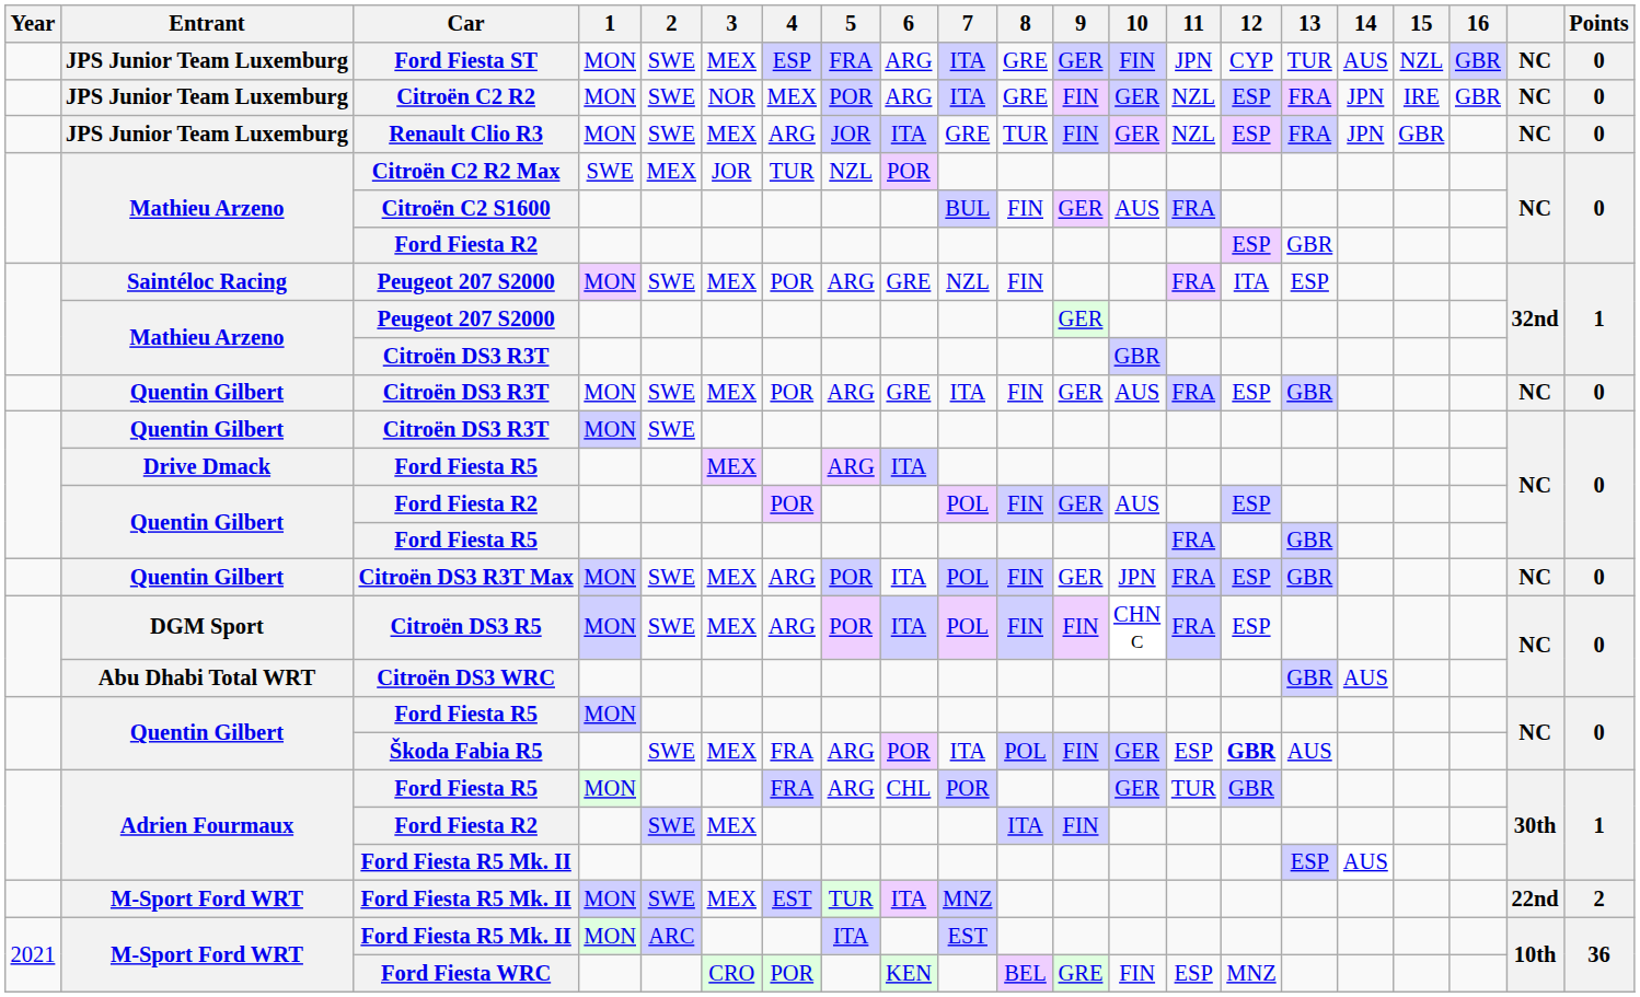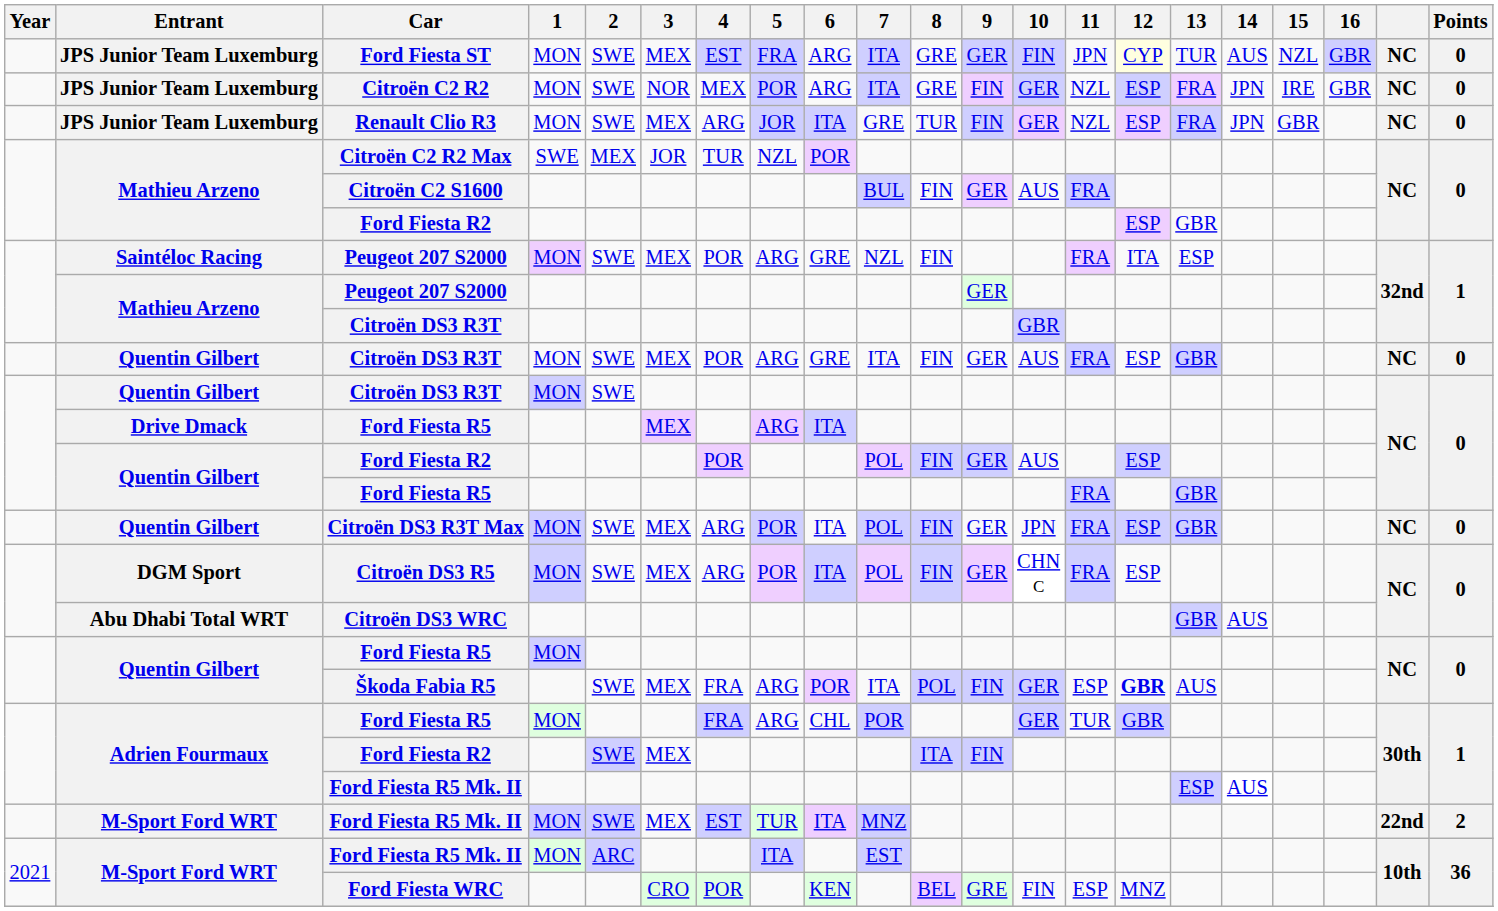 <table class="wikitable" style="text-align:center; font-size:90%">
 <tr>
 <th>Year</th>
 <th>Entrant</th>
 <th>Car</th>
 <th>1</th>
 <th>2</th>
 <th>3</th>
 <th>4</th>
 <th>5</th>
 <th>6</th>
 <th>7</th>
 <th>8</th>
 <th>9</th>
 <th>10</th>
 <th>11</th>
 <th>12</th>
 <th>13</th>
 <th>14</th>
 <th>15</th>
 <th>16</th>
 <th></th>
 <th>Points</th>
 </tr>
 <tr>
 <td></td>
 <th>JPS Junior Team Luxemburg</th>
 <th><a href='#'>Ford Fiesta ST</a></th>
 <td><a href='#'>MON</a></td>
 <td><a href='#'>SWE</a></td>
 <td><a href='#'>MEX</a></td>
-<td style="background:#cfcfff"><a href='#'>ESP</a><br></td>
+<td style="background:#CFCFFF"><a href='#'>EST</a><br></td>
 <td style="background:#cfcfff"><a href='#'>FRA</a><br></td>
 <td><a href='#'>ARG</a></td>
 <td style="background:#cfcfff"><a href='#'>ITA</a><br></td>
 <td><a href='#'>GRE</a></td>
 <td style="background:#cfcfff"><a href='#'>GER</a><br></td>
 <td style="background:#cfcfff"><a href='#'>FIN</a><br></td>
 <td><a href='#'>JPN</a></td>
-<td><a href='#'>CYP</a></td>
+<td style="background: lightyellow;"><a href='#'>CYP</a></td>
 <td><a href='#'>TUR</a></td>
 <td><a href='#'>AUS</a></td>
 <td><a href='#'>NZL</a></td>
 <td style="background:#cfcfff"><a href='#'>GBR</a><br></td>
 <th>NC</th>
 <th>0</th>
 </tr>
 <tr>
 <td></td>
 <th>JPS Junior Team Luxemburg</th>
 <th><a href='#'>Citroën C2 R2</a></th>
 <td><a href='#'>MON</a></td>
 <td><a href='#'>SWE</a></td>
 <td><a href='#'>NOR</a></td>
 <td><a href='#'>MEX</a></td>
 <td style="background:#cfcfff"><a href='#'>POR</a><br></td>
 <td><a href='#'>ARG</a></td>
 <td style="background:#cfcfff"><a href='#'>ITA</a><br></td>
 <td><a href='#'>GRE</a></td>
 <td style="background:#EFCFFF"><a href='#'>FIN</a><br></td>
 <td style="background:#cfcfff"><a href='#'>GER</a><br></td>
 <td><a href='#'>NZL</a></td>
 <td style="background:#cfcfff"><a href='#'>ESP</a><br></td>
 <td style="background:#EFCFFF"><a href='#'>FRA</a><br></td>
 <td><a href='#'>JPN</a></td>
 <td><a href='#'>IRE</a></td>
 <td><a href='#'>GBR</a></td>
 <th>NC</th>
 <th>0</th>
 </tr>
 <tr>
 <td></td>
 <th>JPS Junior Team Luxemburg</th>
 <th><a href='#'>Renault Clio R3</a></th>
 <td><a href='#'>MON</a></td>
 <td><a href='#'>SWE</a></td>
 <td><a href='#'>MEX</a></td>
 <td><a href='#'>ARG</a></td>
 <td style="background:#cfcfff"><a href='#'>JOR</a><br></td>
 <td style="background:#cfcfff"><a href='#'>ITA</a><br></td>
 <td><a href='#'>GRE</a></td>
 <td><a href='#'>TUR</a></td>
 <td style="background:#cfcfff"><a href='#'>FIN</a><br></td>
 <td style="background:#EFCFFF"><a href='#'>GER</a><br></td>
 <td><a href='#'>NZL</a></td>
 <td style="background:#EFCFFF"><a href='#'>ESP</a><br></td>
 <td style="background:#cfcfff"><a href='#'>FRA</a><br></td>
 <td><a href='#'>JPN</a></td>
 <td><a href='#'>GBR</a></td>
 <td></td>
 <th>NC</th>
 <th>0</th>
 </tr>
 <tr>
 <td rowspan="3"></td>
 <th rowspan="3"><a href='#'>Mathieu Arzeno</a></th>
 <th><a href='#'>Citroën C2 R2 Max</a></th>
 <td><a href='#'>SWE</a></td>
 <td><a href='#'>MEX</a></td>
 <td><a href='#'>JOR</a></td>
 <td><a href='#'>TUR</a></td>
 <td><a href='#'>NZL</a></td>
 <td style="background:#EFCFFF"><a href='#'>POR</a><br></td>
 <td></td>
 <td></td>
 <td></td>
 <td></td>
 <td></td>
 <td></td>
 <td></td>
 <td></td>
 <td></td>
 <td></td>
 <th rowspan="3">NC</th>
 <th rowspan="3">0</th>
 </tr>
 <tr>
 <th><a href='#'>Citroën C2 S1600</a></th>
 <td></td>
 <td></td>
 <td></td>
 <td></td>
 <td></td>
 <td></td>
 <td style="background:#CFCFFF"><a href='#'>BUL</a><br></td>
 <td><a href='#'>FIN</a></td>
 <td style="background:#EFCFFF"><a href='#'>GER</a><br></td>
 <td><a href='#'>AUS</a></td>
 <td style="background:#CFCFFF"><a href='#'>FRA</a><br></td>
 <td></td>
 <td></td>
 <td></td>
 <td></td>
 <td></td>
 </tr>
 <tr>
 <th><a href='#'>Ford Fiesta R2</a></th>
 <td></td>
 <td></td>
 <td></td>
 <td></td>
 <td></td>
 <td></td>
 <td></td>
 <td></td>
 <td></td>
 <td></td>
 <td></td>
 <td style="background:#EFCFFF"><a href='#'>ESP</a><br></td>
 <td><a href='#'>GBR</a></td>
 <td></td>
 <td></td>
 <td></td>
 </tr>
 <tr>
 <td rowspan="3"></td>
 <th><a href='#'>Saintéloc Racing</a></th>
 <th><a href='#'>Peugeot 207 S2000</a></th>
 <td style="background:#EFCFFF"><a href='#'>MON</a><br></td>
 <td><a href='#'>SWE</a></td>
 <td><a href='#'>MEX</a></td>
 <td><a href='#'>POR</a></td>
 <td><a href='#'>ARG</a></td>
 <td><a href='#'>GRE</a></td>
 <td><a href='#'>NZL</a></td>
 <td><a href='#'>FIN</a></td>
 <td></td>
 <td></td>
 <td style="background:#EFCFFF"><a href='#'>FRA</a><br></td>
 <td><a href='#'>ITA</a></td>
 <td><a href='#'>ESP</a></td>
 <td></td>
 <td></td>
 <td></td>
 <th rowspan="3">32nd</th>
 <th rowspan="3">1</th>
 </tr>
 <tr>
 <th rowspan="2"><a href='#'>Mathieu Arzeno</a></th>
 <th><a href='#'>Peugeot 207 S2000</a></th>
 <td></td>
 <td></td>
 <td></td>
 <td></td>
 <td></td>
 <td></td>
 <td></td>
 <td></td>
 <td style="background:#DFFFDF"><a href='#'>GER</a><br></td>
 <td></td>
 <td></td>
 <td></td>
 <td></td>
 <td></td>
 <td></td>
 <td></td>
 </tr>
 <tr>
 <th><a href='#'>Citroën DS3 R3T</a></th>
 <td></td>
 <td></td>
 <td></td>
 <td></td>
 <td></td>
 <td></td>
 <td></td>
 <td></td>
 <td></td>
 <td style="background:#CFCFFF"><a href='#'>GBR</a><br></td>
 <td></td>
 <td></td>
 <td></td>
 <td></td>
 <td></td>
 <td></td>
 </tr>
 <tr>
 <td></td>
 <th><a href='#'>Quentin Gilbert</a></th>
 <th><a href='#'>Citroën DS3 R3T</a></th>
 <td><a href='#'>MON</a></td>
 <td><a href='#'>SWE</a></td>
 <td><a href='#'>MEX</a></td>
 <td><a href='#'>POR</a></td>
 <td><a href='#'>ARG</a></td>
 <td><a href='#'>GRE</a></td>
 <td><a href='#'>ITA</a></td>
 <td><a href='#'>FIN</a></td>
 <td><a href='#'>GER</a></td>
 <td><a href='#'>AUS</a></td>
 <td style="background:#CFCFFF"><a href='#'>FRA</a><br></td>
 <td><a href='#'>ESP</a></td>
 <td style="background:#CFCFFF"><a href='#'>GBR</a><br></td>
 <td></td>
 <td></td>
 <td></td>
 <th>NC</th>
 <th>0</th>
 </tr>
 <tr>
 <td rowspan="4"></td>
 <th><a href='#'>Quentin Gilbert</a></th>
 <th><a href='#'>Citroën DS3 R3T</a></th>
 <td style="background:#CFCFFF"><a href='#'>MON</a><br></td>
 <td><a href='#'>SWE</a></td>
 <td></td>
 <td></td>
 <td></td>
 <td></td>
 <td></td>
 <td></td>
 <td></td>
 <td></td>
 <td></td>
 <td></td>
 <td></td>
 <td></td>
 <td></td>
 <td></td>
 <th rowspan="4">NC</th>
 <th rowspan="4">0</th>
 </tr>
 <tr>
 <th><a href='#'>Drive Dmack</a></th>
 <th><a href='#'>Ford Fiesta R5</a></th>
 <td></td>
 <td></td>
 <td style="background:#EFCFFF"><a href='#'>MEX</a><br></td>
 <td></td>
 <td style="background:#EFCFFF"><a href='#'>ARG</a><br></td>
 <td style="background:#CFCFFF"><a href='#'>ITA</a><br></td>
 <td></td>
 <td></td>
 <td></td>
 <td></td>
 <td></td>
 <td></td>
 <td></td>
 <td></td>
 <td></td>
 <td></td>
 </tr>
 <tr>
 <th rowspan="2"><a href='#'>Quentin Gilbert</a></th>
 <th><a href='#'>Ford Fiesta R2</a></th>
 <td></td>
 <td></td>
 <td></td>
 <td style="background:#EFCFFF"><a href='#'>POR</a><br></td>
 <td></td>
 <td></td>
 <td style="background:#EFCFFF"><a href='#'>POL</a><br></td>
 <td style="background:#CFCFFF"><a href='#'>FIN</a><br></td>
 <td style="background:#CFCFFF"><a href='#'>GER</a><br></td>
 <td><a href='#'>AUS</a></td>
 <td></td>
 <td style="background:#CFCFFF"><a href='#'>ESP</a><br></td>
 <td></td>
 <td></td>
 <td></td>
 <td></td>
 </tr>
 <tr>
 <th><a href='#'>Ford Fiesta R5</a></th>
 <td></td>
 <td></td>
 <td></td>
 <td></td>
 <td></td>
 <td></td>
 <td></td>
 <td></td>
 <td></td>
 <td></td>
 <td style="background:#CFCFFF"><a href='#'>FRA</a><br></td>
 <td></td>
 <td style="background:#CFCFFF"><a href='#'>GBR</a><br></td>
 <td></td>
 <td></td>
 <td></td>
 </tr>
 <tr>
 <td></td>
 <th><a href='#'>Quentin Gilbert</a></th>
 <th><a href='#'>Citroën DS3 R3T Max</a></th>
 <td style="background:#CFCFFF"><a href='#'>MON</a><br></td>
 <td><a href='#'>SWE</a></td>
 <td><a href='#'>MEX</a></td>
 <td><a href='#'>ARG</a></td>
 <td style="background:#CFCFFF"><a href='#'>POR</a><br></td>
 <td><a href='#'>ITA</a></td>
 <td style="background:#CFCFFF"><a href='#'>POL</a><br></td>
 <td style="background:#CFCFFF"><a href='#'>FIN</a><br></td>
 <td><a href='#'>GER</a></td>
 <td><a href='#'>JPN</a></td>
 <td style="background:#CFCFFF"><a href='#'>FRA</a><br></td>
 <td style="background:#CFCFFF"><a href='#'>ESP</a><br></td>
 <td style="background:#CFCFFF"><a href='#'>GBR</a><br></td>
 <td></td>
 <td></td>
 <td></td>
 <th>NC</th>
 <th>0</th>
 </tr>
 <tr>
 <td rowspan="2"></td>
 <th>DGM Sport</th>
 <th><a href='#'>Citroën DS3 R5</a></th>
 <td style="background:#CFCFFF"><a href='#'>MON</a><br></td>
 <td><a href='#'>SWE</a></td>
 <td><a href='#'>MEX</a></td>
 <td><a href='#'>ARG</a></td>
 <td style="background:#EFCFFF"><a href='#'>POR</a><br></td>
 <td style="background:#CFCFFF"><a href='#'>ITA</a><br></td>
 <td style="background:#EFCFFF"><a href='#'>POL</a><br></td>
 <td style="background:#CFCFFF"><a href='#'>FIN</a><br></td>
-<td style="background:#EFCFFF"><a href='#'>FIN</a><br></td>
+<td style="background:#EFCFFF"><a href='#'>GER</a><br></td>
 <td style="background:white"><a href='#'>CHN</a><br><small>C</small></td>
 <td style="background:#CFCFFF"><a href='#'>FRA</a><br></td>
 <td><a href='#'>ESP</a></td>
 <td></td>
 <td></td>
 <td></td>
 <td></td>
 <th rowspan="2">NC</th>
 <th rowspan="2">0</th>
 </tr>
 <tr>
 <th>Abu Dhabi Total WRT</th>
 <th><a href='#'>Citroën DS3 WRC</a></th>
 <td></td>
 <td></td>
 <td></td>
 <td></td>
 <td></td>
 <td></td>
 <td></td>
 <td></td>
 <td></td>
 <td></td>
 <td></td>
 <td></td>
 <td style="background:#CFCFFF"><a href='#'>GBR</a><br></td>
 <td><a href='#'>AUS</a></td>
 <td></td>
 <td></td>
 </tr>
 <tr>
 <td rowspan="2"></td>
 <th rowspan="2"><a href='#'>Quentin Gilbert</a></th>
 <th><a href='#'>Ford Fiesta R5</a></th>
 <td style="background:#CFCFFF"><a href='#'>MON</a><br></td>
 <td></td>
 <td></td>
 <td></td>
 <td></td>
 <td></td>
 <td></td>
 <td></td>
 <td></td>
 <td></td>
 <td></td>
 <td></td>
 <td></td>
 <td></td>
 <td></td>
 <td></td>
 <th rowspan=2>NC</th>
 <th rowspan=2>0</th>
 </tr>
 <tr>
 <th><a href='#'>Škoda Fabia R5</a></th>
 <td></td>
 <td><a href='#'>SWE</a></td>
 <td><a href='#'>MEX</a></td>
 <td><a href='#'>FRA</a></td>
 <td><a href='#'>ARG</a></td>
 <td style="background:#EFCFFF"><a href='#'>POR</a><br></td>
 <td><a href='#'>ITA</a></td>
 <td style="background:#CFCFFF"><a href='#'>POL</a><br></td>
 <td style="background:#CFCFFF"><a href='#'>FIN</a><br></td>
 <td style="background:#CFCFFF"><a href='#'>GER</a><br></td>
 <td><a href='#'>ESP</a></td>
 <td><strong><a href='#'>GBR</a></strong></td>
 <td><a href='#'>AUS</a></td>
 <td></td>
 <td></td>
 <td></td>
 </tr>
 <tr>
 <td rowspan="3"></td>
 <th rowspan="3"><a href='#'>Adrien Fourmaux</a></th>
 <th><a href='#'>Ford Fiesta R5</a></th>
 <td style="background:#DFFFDF"><a href='#'>MON</a><br></td>
 <td></td>
 <td></td>
 <td style="background:#CFCFFF"><a href='#'>FRA</a><br></td>
 <td><a href='#'>ARG</a></td>
 <td><a href='#'>CHL</a></td>
 <td style="background:#CFCFFF"><a href='#'>POR</a><br></td>
 <td></td>
 <td></td>
 <td style="background:#CFCFFF"><a href='#'>GER</a><br></td>
 <td><a href='#'>TUR</a></td>
 <td style="background:#CFCFFF"><a href='#'>GBR</a><br></td>
 <td></td>
 <td></td>
 <td></td>
 <td></td>
 <th rowspan="3">30th</th>
 <th rowspan="3">1</th>
 </tr>
 <tr>
 <th><a href='#'>Ford Fiesta R2</a></th>
 <td></td>
 <td style="background:#CFCFFF"><a href='#'>SWE</a><br></td>
 <td><a href='#'>MEX</a></td>
 <td></td>
 <td></td>
 <td></td>
 <td></td>
 <td style="background:#CFCFFF"><a href='#'>ITA</a><br></td>
 <td style="background:#CFCFFF"><a href='#'>FIN</a><br></td>
 <td></td>
 <td></td>
 <td></td>
 <td></td>
 <td></td>
 <td></td>
 <td></td>
 </tr>
 <tr>
 <th><a href='#'>Ford Fiesta R5 Mk. II</a></th>
 <td></td>
 <td></td>
 <td></td>
 <td></td>
 <td></td>
 <td></td>
 <td></td>
 <td></td>
 <td></td>
 <td></td>
 <td></td>
 <td></td>
 <td style="background:#CFCFFF"><a href='#'>ESP</a><br></td>
 <td style="background:white"><a href='#'>AUS</a><br></td>
 <td></td>
 <td></td>
 </tr>
 <tr>
 <td></td>
 <th><a href='#'>M-Sport Ford WRT</a></th>
 <th><a href='#'>Ford Fiesta R5 Mk. II</a></th>
 <td style="background:#CFCFFF"><a href='#'>MON</a><br></td>
 <td style="background:#CFCFFF"><a href='#'>SWE</a><br></td>
 <td><a href='#'>MEX</a></td>
 <td style="background:#CFCFFF"><a href='#'>EST</a><br></td>
 <td style="background:#DFFFDF"><a href='#'>TUR</a><br></td>
 <td style="background:#efcfff"><a href='#'>ITA</a><br></td>
 <td style="background:#CFCFFF"><a href='#'>MNZ</a><br></td>
 <td></td>
 <td></td>
 <td></td>
 <td></td>
 <td></td>
 <td></td>
 <td></td>
 <td></td>
 <td></td>
 <th>22nd</th>
 <th>2</th>
 </tr>
 <tr>
 <td rowspan="2"><a href='#'>2021</a></td>
 <th rowspan="2"><a href='#'>M-Sport Ford WRT</a></th>
 <th><a href='#'>Ford Fiesta R5 Mk. II</a></th>
 <td style="background:#DFFFDF"><a href='#'>MON</a><br></td>
 <td style="background:#CFCFFF"><a href='#'>ARC</a><br></td>
 <td></td>
 <td></td>
 <td style="background:#CFCFFF"><a href='#'>ITA</a><br></td>
 <td></td>
 <td style="background:#CFCFFF"><a href='#'>EST</a><br></td>
 <td></td>
 <td></td>
 <td></td>
 <td></td>
 <td></td>
 <td></td>
 <td></td>
 <td></td>
 <td></td>
 <th rowspan="2">10th</th>
 <th rowspan="2">36</th>
 </tr>
 <tr>
 <th><a href='#'>Ford Fiesta WRC</a></th>
 <td></td>
 <td></td>
 <td style="background:#DFFFDF"><a href='#'>CRO</a><br></td>
 <td style="background:#DFFFDF"><a href='#'>POR</a><br></td>
 <td></td>
 <td style="background:#DFFFDF"><a href='#'>KEN</a><br></td>
 <td></td>
 <td style="background:#efcfff"><a href='#'>BEL</a><br></td>
 <td style="background:#DFFFDF"><a href='#'>GRE</a><br></td>
 <td><a href='#'>FIN</a></td>
 <td><a href='#'>ESP</a></td>
 <td><a href='#'>MNZ</a></td>
 <td></td>
 <td></td>
 <td></td>
 <td></td>
 </tr>
 <tr>
 </tr>
 </table>
